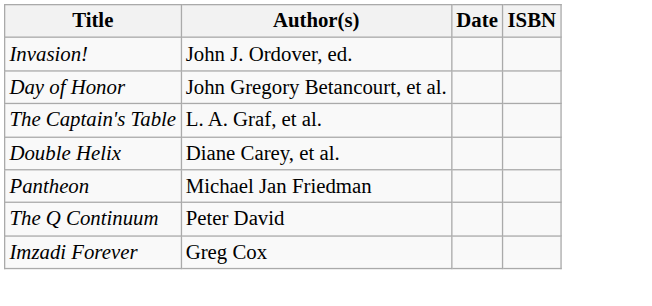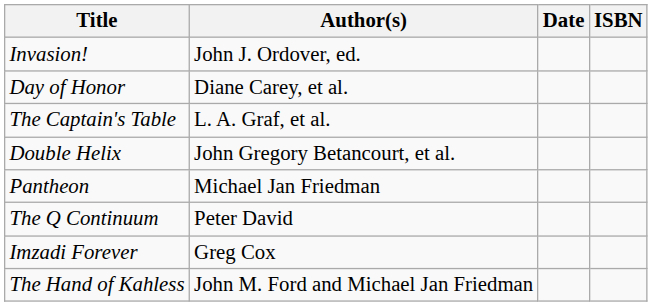 <table class="wikitable">
 <tr>
 <th>Title</th>
 <th>Author(s)</th>
 <th>Date</th>
 <th>ISBN</th>
 </tr>
 <tr>
 <td><em>Invasion!</em></td>
 <td>John J. Ordover, ed.</td>
 <td></td>
 <td></td>
 </tr>
 <tr>
 <td><em>Day of Honor</em></td>
-<td>John Gregory Betancourt, et al.</td>
+<td>Diane Carey, et al.</td>
 <td></td>
 <td></td>
 </tr>
 <tr>
 <td><em>The Captain's Table</em></td>
 <td>L. A. Graf, et al.</td>
 <td></td>
 <td></td>
 </tr>
 <tr>
 <td><em>Double Helix</em></td>
-<td>Diane Carey, et al.</td>
+<td>John Gregory Betancourt, et al.</td>
 <td></td>
 <td></td>
 </tr>
 <tr>
 <td><em>Pantheon</em></td>
 <td>Michael Jan Friedman</td>
 <td></td>
 <td></td>
 </tr>
 <tr>
 <td><em>The Q Continuum</em></td>
 <td>Peter David</td>
 <td></td>
 <td></td>
 </tr>
 <tr>
 <td><em>Imzadi Forever</em></td>
 <td>Greg Cox</td>
 <td></td>
 <td></td>
 </tr>
+<tr>
+<td><em>The Hand of Kahless</em></td>
+<td>John M. Ford and Michael Jan Friedman</td>
+<td></td>
+<td></td>
+</tr>
 </table>
